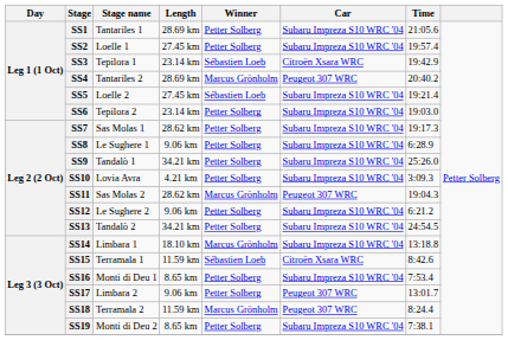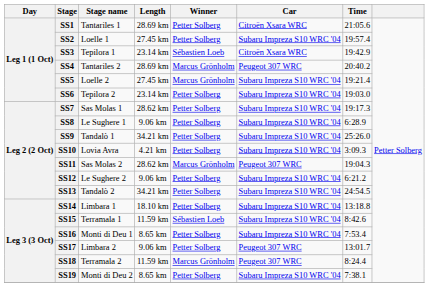 <table class="wikitable" style="font-size: 85%;">
 <tr>
 <th>Day</th>
 <th>Stage</th>
 <th>Stage name</th>
 <th>Length</th>
 <th>Winner</th>
 <th>Car</th>
 <th>Time</th>
 <th></th>
 </tr>
 <tr>
 <th rowspan="6">Leg 1 (1 Oct)</th>
 <th>SS1</th>
 <td>Tantariles 1</td>
 <td align="center">28.69 km</td>
 <td> <a href='#'>Petter Solberg</a></td>
-<td><a href='#'>Subaru Impreza S10 WRC '04</a></td>
+<td><a href='#'>Citroën Xsara WRC</a></td>
 <td>21:05.6</td>
 <td rowspan="19"> <a href='#'>Petter Solberg</a></td>
 </tr>
 <tr>
 <th>SS2</th>
 <td>Loelle 1</td>
 <td align="center">27.45 km</td>
 <td> <a href='#'>Petter Solberg</a></td>
 <td><a href='#'>Subaru Impreza S10 WRC '04</a></td>
 <td>19:57.4</td>
 </tr>
 <tr>
 <th>SS3</th>
 <td>Tepilora 1</td>
 <td align="center">23.14 km</td>
 <td> <a href='#'>Sébastien Loeb</a></td>
 <td><a href='#'>Citroën Xsara WRC</a></td>
 <td>19:42.9</td>
 </tr>
 <tr>
 <th>SS4</th>
 <td>Tantariles 2</td>
 <td align="center">28.69 km</td>
 <td> <a href='#'>Marcus Grönholm</a></td>
 <td><a href='#'>Peugeot 307 WRC</a></td>
 <td>20:40.2</td>
 </tr>
 <tr>
 <th>SS5</th>
 <td>Loelle 2</td>
 <td align="center">27.45 km</td>
-<td> <a href='#'>Sébastien Loeb</a></td>
+<td> <a href='#'>Marcus Grönholm</a></td>
 <td><a href='#'>Subaru Impreza S10 WRC '04</a></td>
 <td>19:21.4</td>
 </tr>
 <tr>
 <th>SS6</th>
 <td>Tepilora 2</td>
 <td align="center">23.14 km</td>
 <td> <a href='#'>Petter Solberg</a></td>
 <td><a href='#'>Subaru Impreza S10 WRC '04</a></td>
 <td>19:03.0</td>
 </tr>
 <tr>
 <th rowspan="7">Leg 2 (2 Oct)</th>
 <th>SS7</th>
 <td>Sas Molas 1</td>
 <td align="center">28.62 km</td>
 <td> <a href='#'>Petter Solberg</a></td>
 <td><a href='#'>Subaru Impreza S10 WRC '04</a></td>
 <td>19:17.3</td>
 </tr>
 <tr>
 <th>SS8</th>
 <td>Le Sughere 1</td>
 <td align="center">9.06 km</td>
 <td> <a href='#'>Petter Solberg</a></td>
 <td><a href='#'>Subaru Impreza S10 WRC '04</a></td>
 <td>6:28.9</td>
 </tr>
 <tr>
 <th>SS9</th>
 <td>Tandalò 1</td>
 <td align="center">34.21 km</td>
 <td> <a href='#'>Petter Solberg</a></td>
 <td><a href='#'>Subaru Impreza S10 WRC '04</a></td>
 <td>25:26.0</td>
 </tr>
 <tr>
 <th>SS10</th>
 <td>Lovia Avra</td>
 <td align="center">4.21 km</td>
 <td> <a href='#'>Petter Solberg</a></td>
 <td><a href='#'>Subaru Impreza S10 WRC '04</a></td>
 <td>3:09.3</td>
 </tr>
 <tr>
 <th>SS11</th>
 <td>Sas Molas 2</td>
 <td align="center">28.62 km</td>
 <td> <a href='#'>Marcus Grönholm</a></td>
 <td><a href='#'>Peugeot 307 WRC</a></td>
 <td>19:04.3</td>
 </tr>
 <tr>
 <th>SS12</th>
 <td>Le Sughere 2</td>
 <td align="center">9.06 km</td>
 <td> <a href='#'>Petter Solberg</a></td>
 <td><a href='#'>Subaru Impreza S10 WRC '04</a></td>
 <td>6:21.2</td>
 </tr>
 <tr>
 <th>SS13</th>
 <td>Tandalò 2</td>
 <td align="center">34.21 km</td>
 <td> <a href='#'>Petter Solberg</a></td>
 <td><a href='#'>Subaru Impreza S10 WRC '04</a></td>
 <td>24:54.5</td>
 </tr>
 <tr>
 <th rowspan="6">Leg 3 (3 Oct)</th>
 <th>SS14</th>
 <td>Limbara 1</td>
 <td align="center">18.10 km</td>
-<td> <a href='#'>Marcus Grönholm</a></td>
+<td> <a href='#'>Petter Solberg</a></td>
 <td><a href='#'>Subaru Impreza S10 WRC '04</a></td>
 <td>13:18.8</td>
 </tr>
 <tr>
 <th>SS15</th>
 <td>Terramala 1</td>
 <td align="center">11.59 km</td>
 <td> <a href='#'>Sébastien Loeb</a></td>
-<td><a href='#'>Citroën Xsara WRC</a></td>
+<td><a href='#'>Subaru Impreza S10 WRC '04</a></td>
 <td>8:42.6</td>
 </tr>
 <tr>
 <th>SS16</th>
 <td>Monti di Deu 1</td>
 <td align="center">8.65 km</td>
 <td> <a href='#'>Petter Solberg</a></td>
 <td><a href='#'>Subaru Impreza S10 WRC '04</a></td>
 <td>7:53.4</td>
 </tr>
 <tr>
 <th>SS17</th>
 <td>Limbara 2</td>
 <td align="center">9.06 km</td>
 <td> <a href='#'>Petter Solberg</a></td>
 <td><a href='#'>Peugeot 307 WRC</a></td>
 <td>13:01.7</td>
 </tr>
 <tr>
 <th>SS18</th>
 <td>Terramala 2</td>
 <td align="center">11.59 km</td>
 <td> <a href='#'>Marcus Grönholm</a></td>
 <td><a href='#'>Peugeot 307 WRC</a></td>
 <td>8:24.4</td>
 </tr>
 <tr>
 <th>SS19</th>
 <td>Monti di Deu 2</td>
 <td align="center">8.65 km</td>
 <td> <a href='#'>Petter Solberg</a></td>
 <td><a href='#'>Subaru Impreza S10 WRC '04</a></td>
 <td>7:38.1</td>
 </tr>
 <tr>
 </tr>
 </table>
